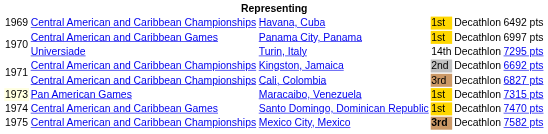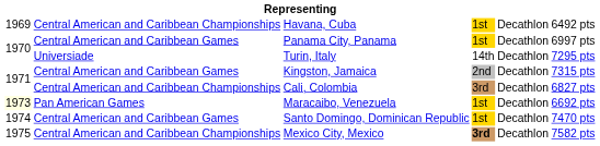 <table>
 <tr>
 <th colspan="6">Representing </th>
 </tr>
 <tr>
 <td>1969</td>
 <td><a href='#'>Central American and Caribbean Championships</a></td>
 <td><a href='#'>Havana, Cuba</a></td>
 <td bgcolor=gold>1st</td>
 <td>Decathlon</td>
 <td>6492 pts</td>
 </tr>
 <tr>
 <td rowspan=2>1970</td>
 <td><a href='#'>Central American and Caribbean Games</a></td>
 <td><a href='#'>Panama City, Panama</a></td>
 <td bgcolor=gold>1st</td>
 <td>Decathlon</td>
 <td>6997 pts</td>
 </tr>
 <tr>
 <td><a href='#'>Universiade</a></td>
 <td><a href='#'>Turin, Italy</a></td>
 <td>14th</td>
 <td>Decathlon</td>
 <td><a href='#'>7295 pts</a></td>
 </tr>
 <tr>
 <td rowspan=2>1971</td>
-<td><a href='#'>Central American and Caribbean Championships</a></td>
+<td><a href='#'>Central American and Caribbean Games</a></td>
 <td><a href='#'>Kingston, Jamaica</a></td>
 <td bgcolor=silver>2nd</td>
 <td>Decathlon</td>
-<td><a href='#'>6692 pts</a></td>
+<td><a href='#'>7315 pts</a></td>
 </tr>
 <tr>
 <td><a href='#'>Central American and Caribbean Championships</a></td>
 <td><a href='#'>Cali, Colombia</a></td>
 <td bgcolor=cc9966>3rd</td>
 <td>Decathlon</td>
 <td><a href='#'>6827 pts</a></td>
 </tr>
 <tr>
 <td style="background: lightyellow;">1973</td>
 <td><a href='#'>Pan American Games</a></td>
 <td><a href='#'>Maracaibo, Venezuela</a></td>
 <td bgcolor=gold>1st</td>
 <td>Decathlon</td>
-<td><a href='#'>7315 pts</a></td>
+<td><a href='#'>6692 pts</a></td>
 </tr>
 <tr>
 <td>1974</td>
 <td><a href='#'>Central American and Caribbean Games</a></td>
 <td><a href='#'>Santo Domingo, Dominican Republic</a></td>
 <td bgcolor=gold>1st</td>
 <td>Decathlon</td>
 <td><a href='#'>7470 pts</a></td>
 </tr>
 <tr>
 <td>1975</td>
 <td><a href='#'>Central American and Caribbean Championships</a></td>
 <td><a href='#'>Mexico City, Mexico</a></td>
 <td bgcolor=cc9966><strong>3rd</strong></td>
 <td>Decathlon</td>
 <td><a href='#'>7582 pts</a></td>
 </tr>
 </table>
